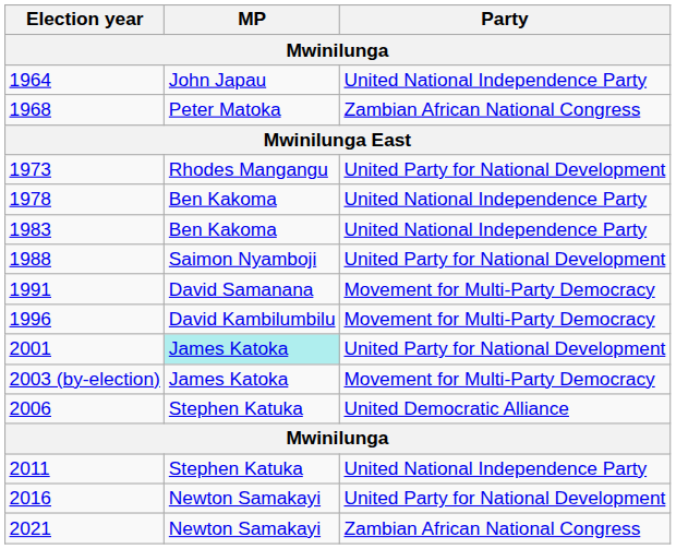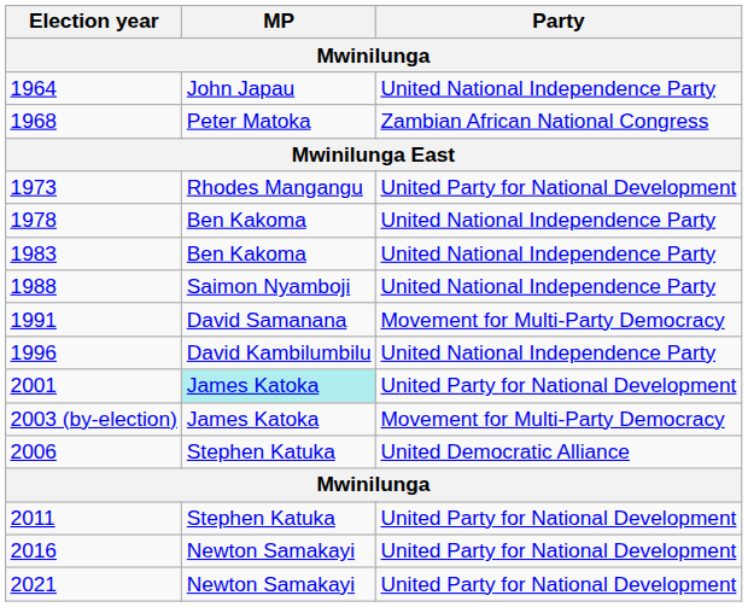 <table class=wikitable>
 <tr>
 <th>Election year</th>
 <th>MP</th>
 <th>Party</th>
 </tr>
 <tr>
 <th colspan=3>Mwinilunga</th>
 </tr>
 <tr>
 <td><a href='#'>1964</a></td>
 <td><a href='#'>John Japau</a></td>
 <td><a href='#'>United National Independence Party</a></td>
 </tr>
 <tr>
 <td><a href='#'>1968</a></td>
 <td><a href='#'>Peter Matoka</a></td>
 <td><a href='#'>Zambian African National Congress</a></td>
 </tr>
 <tr>
 <th colspan=3>Mwinilunga East</th>
 </tr>
 <tr>
 <td><a href='#'>1973</a></td>
 <td><a href='#'>Rhodes Mangangu</a></td>
 <td><a href='#'>United Party for National Development</a></td>
 </tr>
 <tr>
 <td><a href='#'>1978</a></td>
 <td><a href='#'>Ben Kakoma</a></td>
 <td><a href='#'>United National Independence Party</a></td>
 </tr>
 <tr>
 <td><a href='#'>1983</a></td>
 <td><a href='#'>Ben Kakoma</a></td>
 <td><a href='#'>United National Independence Party</a></td>
 </tr>
 <tr>
 <td><a href='#'>1988</a></td>
 <td><a href='#'>Saimon Nyamboji</a></td>
-<td><a href='#'>United Party for National Development</a></td>
+<td><a href='#'>United National Independence Party</a></td>
 </tr>
 <tr>
 <td><a href='#'>1991</a></td>
 <td><a href='#'>David Samanana</a></td>
 <td><a href='#'>Movement for Multi-Party Democracy</a></td>
 </tr>
 <tr>
 <td><a href='#'>1996</a></td>
 <td><a href='#'>David Kambilumbilu</a></td>
-<td><a href='#'>Movement for Multi-Party Democracy</a></td>
+<td><a href='#'>United National Independence Party</a></td>
 </tr>
 <tr>
 <td><a href='#'>2001</a></td>
 <td style="background: paleturquoise;"><a href='#'>James Katoka</a></td>
 <td><a href='#'>United Party for National Development</a></td>
 </tr>
 <tr>
 <td><a href='#'>2003 (by-election)</a></td>
 <td><a href='#'>James Katoka</a></td>
 <td><a href='#'>Movement for Multi-Party Democracy</a></td>
 </tr>
 <tr>
 <td><a href='#'>2006</a></td>
 <td><a href='#'>Stephen Katuka</a></td>
 <td><a href='#'>United Democratic Alliance</a></td>
 </tr>
 <tr>
 <th colspan=3>Mwinilunga</th>
 </tr>
 <tr>
 <td><a href='#'>2011</a></td>
 <td><a href='#'>Stephen Katuka</a></td>
-<td><a href='#'>United National Independence Party</a></td>
+<td><a href='#'>United Party for National Development</a></td>
 </tr>
 <tr>
 <td><a href='#'>2016</a></td>
 <td><a href='#'>Newton Samakayi</a></td>
 <td><a href='#'>United Party for National Development</a></td>
 </tr>
 <tr>
 <td><a href='#'>2021</a></td>
 <td><a href='#'>Newton Samakayi</a></td>
-<td><a href='#'>Zambian African National Congress</a></td>
+<td><a href='#'>United Party for National Development</a></td>
 </tr>
 </table>
